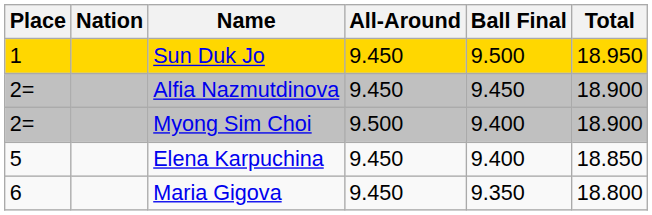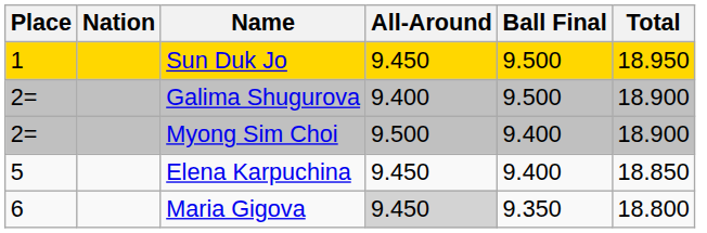 <table class="wikitable">
 <tr>
 <th>Place</th>
 <th>Nation</th>
 <th>Name</th>
 <th>All-Around</th>
 <th>Ball Final</th>
 <th>Total</th>
 </tr>
 <tr bgcolor=gold>
 <td>1</td>
 <td></td>
 <td><a href='#'>Sun Duk Jo</a></td>
 <td>9.450</td>
 <td>9.500</td>
 <td>18.950</td>
 </tr>
 <tr bgcolor=silver>
 <td>2=</td>
 <td></td>
-<td><a href='#'>Alfia Nazmutdinova</a></td>
-<td>9.450</td>
-<td>9.450</td>
+<td><a href='#'>Galima Shugurova</a></td>
+<td>9.400</td>
+<td>9.500</td>
 <td>18.900</td>
 </tr>
 <tr bgcolor=silver>
 <td>2=</td>
 <td></td>
 <td><a href='#'>Myong Sim Choi</a></td>
 <td>9.500</td>
 <td>9.400</td>
 <td>18.900</td>
 </tr>
 <tr>
 <td>5</td>
 <td></td>
 <td><a href='#'>Elena Karpuchina</a></td>
 <td>9.450</td>
 <td>9.400</td>
 <td>18.850</td>
 </tr>
 <tr>
 <td>6</td>
 <td></td>
 <td><a href='#'>Maria Gigova</a></td>
-<td>9.450</td>
+<td style="background: lightgrey;">9.450</td>
 <td>9.350</td>
 <td>18.800</td>
 </tr>
 </table>
